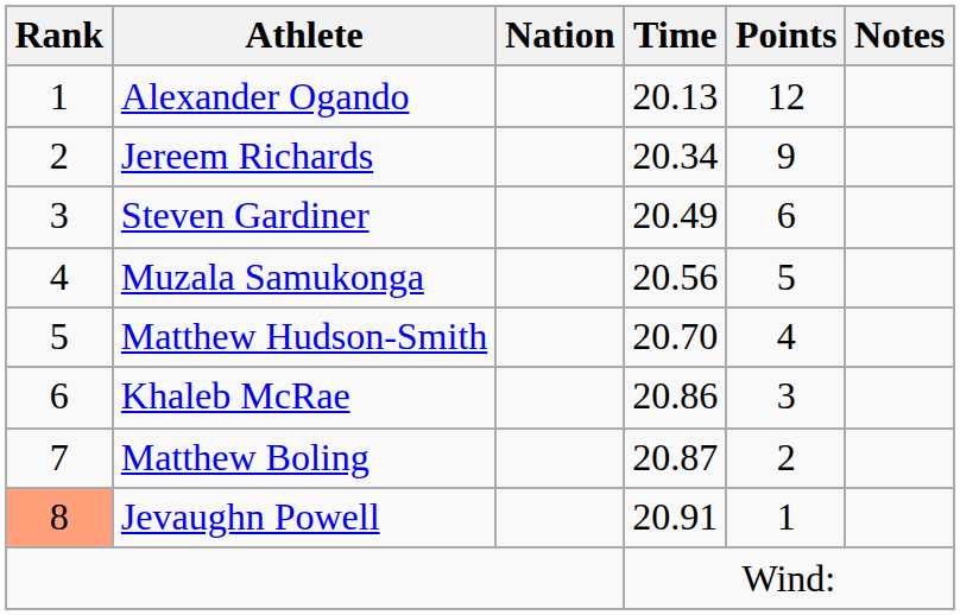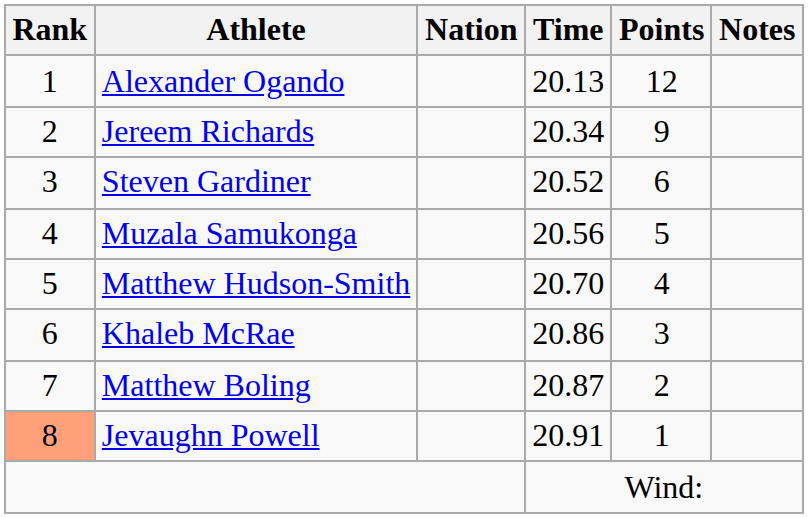 <table class="wikitable mw-datatable sortable" style="text-align:center;">
 <tr>
 <th scope="col" style="width: 10px;">Rank</th>
 <th scope="col">Athlete</th>
 <th scope="col">Nation</th>
 <th scope="col">Time</th>
 <th scope="col">Points</th>
 <th scope="col">Notes</th>
 </tr>
 <tr>
 <td>1</td>
 <td align="left"><a href='#'>Alexander Ogando</a> </td>
 <td align="left"></td>
 <td>20.13</td>
 <td>12</td>
 <td></td>
 </tr>
 <tr>
 <td>2</td>
 <td align="left"><a href='#'>Jereem Richards</a> </td>
 <td align="left"></td>
 <td>20.34</td>
 <td>9</td>
 <td></td>
 </tr>
 <tr>
 <td>3</td>
 <td align="left"><a href='#'>Steven Gardiner</a> </td>
 <td align="left"></td>
-<td>20.49</td>
+<td>20.52</td>
 <td>6</td>
 <td></td>
 </tr>
 <tr>
 <td>4</td>
 <td align="left"><a href='#'>Muzala Samukonga</a> </td>
 <td align="left"></td>
 <td>20.56</td>
 <td>5</td>
 <td></td>
 </tr>
 <tr>
 <td>5</td>
 <td align="left"><a href='#'>Matthew Hudson-Smith</a> </td>
 <td align="left"></td>
 <td>20.70</td>
 <td>4</td>
 <td></td>
 </tr>
 <tr>
 <td>6</td>
 <td align="left"><a href='#'>Khaleb McRae</a> </td>
 <td align="left"></td>
 <td>20.86</td>
 <td>3</td>
 <td></td>
 </tr>
 <tr>
 <td>7</td>
 <td align="left"><a href='#'>Matthew Boling</a> </td>
 <td align="left"></td>
 <td>20.87</td>
 <td>2</td>
 <td></td>
 </tr>
 <tr>
 <td style="background: lightsalmon;">8</td>
 <td align="left"><a href='#'>Jevaughn Powell</a> </td>
 <td align="left"></td>
 <td>20.91</td>
 <td>1</td>
 <td></td>
 </tr>
 <tr class="sortbottom">
 <td colspan="3"></td>
 <td colspan="3">Wind: </td>
 </tr>
 </table>
